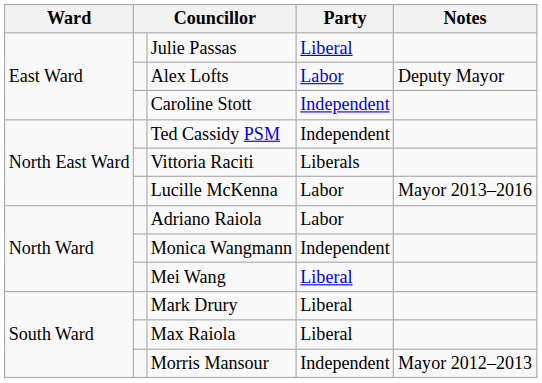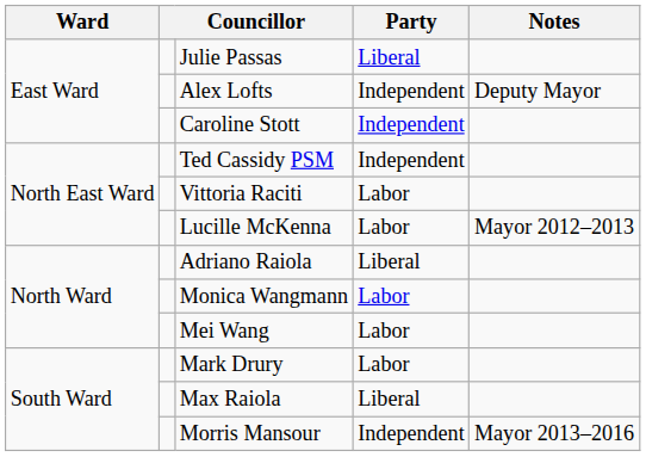 <table class="wikitable">
 <tr>
 <th>Ward</th>
 <th colspan="2">Councillor</th>
 <th>Party</th>
 <th>Notes</th>
 </tr>
 <tr>
 <td rowspan="3">East Ward</td>
 <td> </td>
 <td>Julie Passas</td>
 <td><a href='#'>Liberal</a></td>
 <td></td>
 </tr>
 <tr>
 <td> </td>
 <td>Alex Lofts</td>
-<td><a href='#'>Labor</a></td>
+<td>Independent</td>
 <td>Deputy Mayor</td>
 </tr>
 <tr>
 <td> </td>
 <td>Caroline Stott</td>
 <td><a href='#'>Independent</a></td>
 <td></td>
 </tr>
 <tr>
 <td rowspan="3">North East Ward</td>
 <td> </td>
 <td>Ted Cassidy <a href='#'>PSM</a></td>
 <td>Independent</td>
 <td></td>
 </tr>
 <tr>
 <td> </td>
 <td>Vittoria Raciti</td>
-<td>Liberals</td>
+<td>Labor</td>
 <td></td>
 </tr>
 <tr>
 <td> </td>
 <td>Lucille McKenna</td>
 <td>Labor</td>
-<td>Mayor 2013–2016</td>
+<td>Mayor 2012–2013</td>
 </tr>
 <tr>
 <td rowspan="3">North Ward</td>
 <td> </td>
 <td>Adriano Raiola</td>
-<td>Labor</td>
+<td>Liberal</td>
 <td></td>
 </tr>
 <tr>
 <td> </td>
 <td>Monica Wangmann</td>
-<td>Independent</td>
+<td><a href='#'>Labor</a></td>
 <td></td>
 </tr>
 <tr>
 <td> </td>
 <td>Mei Wang</td>
-<td><a href='#'>Liberal</a></td>
+<td>Labor</td>
 <td></td>
 </tr>
 <tr>
 <td rowspan="3">South Ward</td>
 <td> </td>
 <td>Mark Drury</td>
-<td>Liberal</td>
+<td>Labor</td>
 <td></td>
 </tr>
 <tr>
 <td> </td>
 <td>Max Raiola</td>
 <td>Liberal</td>
 <td></td>
 </tr>
 <tr>
 <td> </td>
 <td>Morris Mansour</td>
 <td>Independent</td>
-<td>Mayor 2012–2013</td>
+<td>Mayor 2013–2016</td>
 </tr>
 </table>
